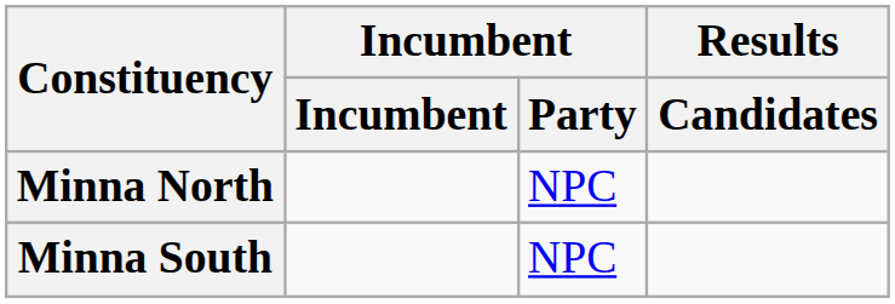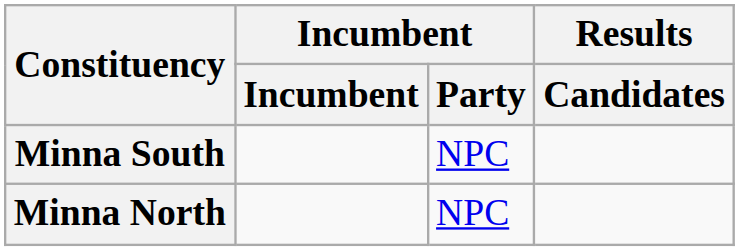 <table class="wikitable sortable">
 <tr>
 <th rowspan="2">Constituency</th>
 <th colspan="2">Incumbent</th>
 <th>Results</th>
 </tr>
 <tr valign="bottom">
 <th>Incumbent</th>
 <th>Party</th>
 <th>Candidates</th>
 </tr>
 <tr>
+<th>Minna South</th>
+<td></td>
+<td><a href='#'>NPC</a></td>
+<td nowrap=""></td>
+</tr>
+<tr>
 <th>Minna North</th>
 <td></td>
 <td><a href='#'>NPC</a></td>
 <td nowrap=""></td>
 </tr>
-<tr>
-<th>Minna South</th>
-<td></td>
-<td><a href='#'>NPC</a></td>
-<td nowrap=""></td>
-</tr>
 </table>
